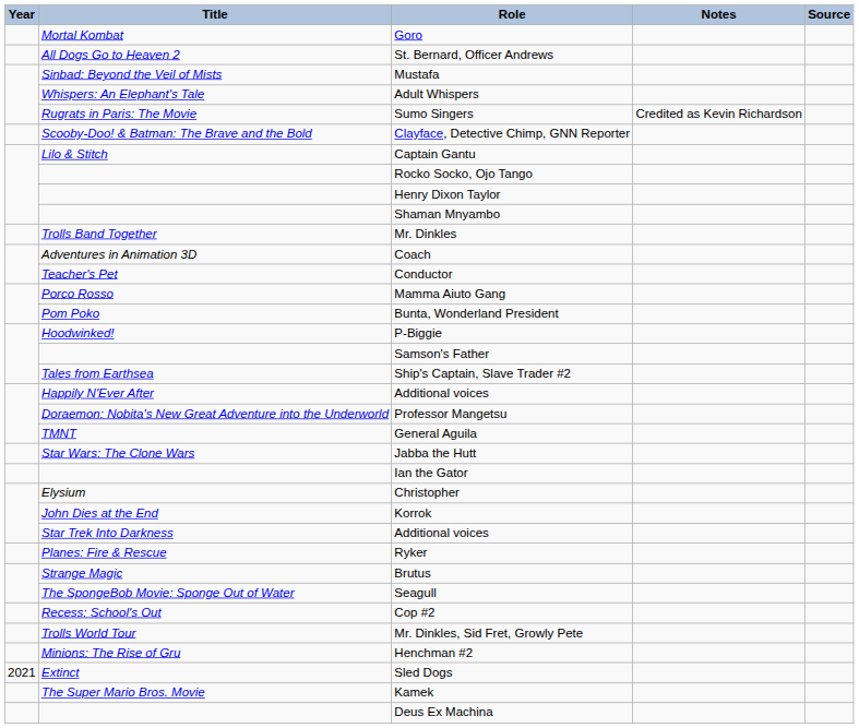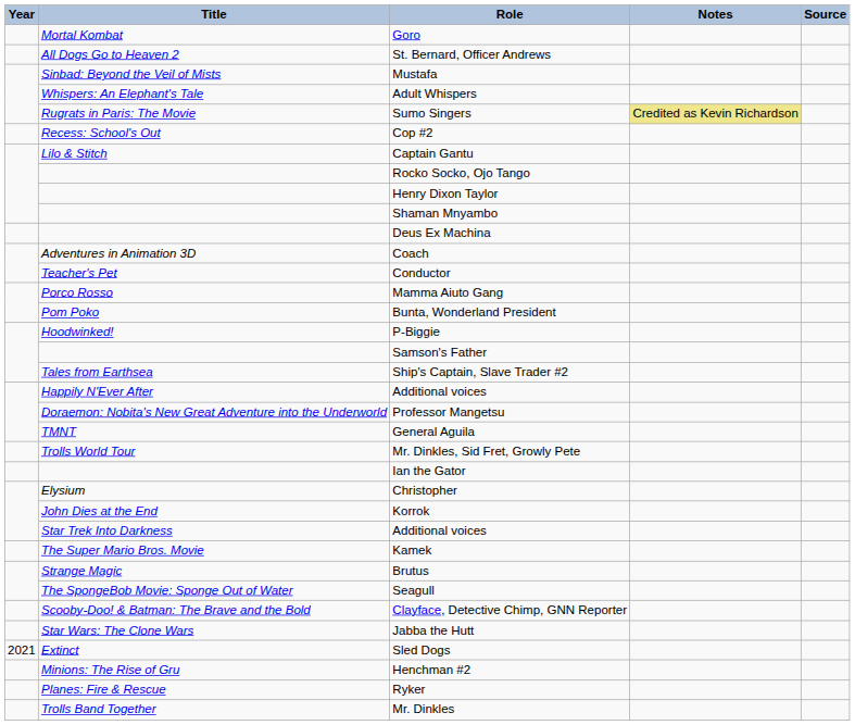 <table class="wikitable sortable plainrowheaders">
 <tr>
 <th style="background:#b0c4de;">Year </th>
 <th style="background:#b0c4de;">Title</th>
 <th style="background:#b0c4de;">Role </th>
 <th style="background:#b0c4de;" class="unsortable">Notes </th>
 <th style="background:#b0c4de;" class="unsortable">Source</th>
 </tr>
 <tr>
 <td></td>
 <td><em><a href='#'>Mortal Kombat</a></em></td>
 <td><a href='#'>Goro</a></td>
 <td> </td>
 <td></td>
 </tr>
 <tr>
 <td></td>
 <td><em><a href='#'>All Dogs Go to Heaven 2</a></em></td>
 <td>St. Bernard, Officer Andrews</td>
 <td> </td>
 <td></td>
 </tr>
 <tr>
 <td rowspan="3"></td>
 <td><em><a href='#'>Sinbad: Beyond the Veil of Mists</a></em></td>
 <td>Mustafa</td>
 <td></td>
 <td></td>
 </tr>
 <tr>
 <td><em><a href='#'>Whispers: An Elephant's Tale</a></em></td>
 <td>Adult Whispers</td>
 <td> </td>
 <td></td>
 </tr>
 <tr>
 <td><em><a href='#'>Rugrats in Paris: The Movie</a></em></td>
 <td>Sumo Singers</td>
-<td>Credited as Kevin Richardson</td>
+<td style="background: khaki;">Credited as Kevin Richardson</td>
 <td></td>
 </tr>
 <tr>
 <td></td>
-<td><em><a href='#'>Scooby-Doo! & Batman: The Brave and the Bold</a></em></td>
-<td><a href='#'>Clayface</a>, Detective Chimp, GNN Reporter</td>
-<td></td>
+<td><em><a href='#'>Recess: School's Out</a></em></td>
+<td>Cop #2</td>
+<td> </td>
 <td></td>
 </tr>
 <tr>
 <td rowspan="4"></td>
 <td><em><a href='#'>Lilo & Stitch</a></em></td>
 <td>Captain Gantu</td>
 <td> </td>
 <td></td>
 </tr>
 <tr>
 <td><em></em></td>
 <td>Rocko Socko, Ojo Tango</td>
 <td> </td>
 <td></td>
 </tr>
 <tr>
 <td><em></em></td>
 <td>Henry Dixon Taylor</td>
 <td> </td>
 <td></td>
 </tr>
 <tr>
 <td><em></em></td>
 <td>Shaman Mnyambo</td>
 <td> </td>
 <td></td>
 </tr>
 <tr>
 <td></td>
-<td><em><a href='#'>Trolls Band Together</a></em></td>
-<td>Mr. Dinkles</td>
-<td></td>
+<td><em></em></td>
+<td>Deus Ex Machina</td>
+<td> </td>
 <td></td>
 </tr>
 <tr>
 <td rowspan="2"></td>
 <td><em>Adventures in Animation 3D</em></td>
 <td>Coach</td>
 <td> </td>
 <td></td>
 </tr>
 <tr>
 <td><em><a href='#'>Teacher's Pet</a></em></td>
 <td>Conductor</td>
 <td> </td>
 <td></td>
 </tr>
 <tr>
 <td rowspan="2"></td>
 <td><em><a href='#'>Porco Rosso</a></em></td>
 <td>Mamma Aiuto Gang</td>
 <td> </td>
 <td></td>
 </tr>
 <tr>
 <td><em><a href='#'>Pom Poko</a></em></td>
 <td>Bunta, Wonderland President</td>
 <td> </td>
 <td></td>
 </tr>
 <tr>
 <td rowspan="3"></td>
 <td><em><a href='#'>Hoodwinked!</a></em></td>
 <td>P-Biggie</td>
 <td> </td>
 <td></td>
 </tr>
 <tr>
 <td><em></em></td>
 <td>Samson's Father</td>
 <td> </td>
 <td></td>
 </tr>
 <tr>
 <td><em><a href='#'>Tales from Earthsea</a></em></td>
 <td>Ship's Captain, Slave Trader #2</td>
 <td> </td>
 <td></td>
 </tr>
 <tr>
 <td rowspan="3"></td>
 <td><em><a href='#'>Happily N'Ever After</a></em></td>
 <td>Additional voices</td>
 <td> </td>
 <td></td>
 </tr>
 <tr>
 <td><em><a href='#'>Doraemon: Nobita's New Great Adventure into the Underworld</a></em></td>
 <td>Professor Mangetsu</td>
 <td></td>
 <td></td>
 </tr>
 <tr>
 <td><em><a href='#'>TMNT</a></em></td>
 <td>General Aguila</td>
 <td> </td>
 <td></td>
 </tr>
 <tr>
 <td></td>
-<td><em><a href='#'>Star Wars: The Clone Wars</a></em></td>
-<td>Jabba the Hutt</td>
-<td> </td>
+<td><em><a href='#'>Trolls World Tour</a></em></td>
+<td>Mr. Dinkles, Sid Fret, Growly Pete</td>
+<td></td>
 <td></td>
 </tr>
 <tr>
 <td></td>
 <td><em></em></td>
 <td>Ian the Gator</td>
 <td> </td>
 <td></td>
 </tr>
 <tr>
 <td rowspan="3"></td>
 <td><em>Elysium</em></td>
 <td>Christopher</td>
 <td></td>
 <td> </td>
 </tr>
 <tr>
 <td><em><a href='#'>John Dies at the End</a></em></td>
 <td>Korrok</td>
 <td> </td>
 <td></td>
 </tr>
 <tr>
 <td><em><a href='#'>Star Trek Into Darkness</a></em></td>
 <td>Additional voices</td>
 <td> </td>
 <td></td>
 </tr>
 <tr>
 <td></td>
-<td><em><a href='#'>Planes: Fire & Rescue</a></em></td>
-<td>Ryker</td>
-<td> </td>
+<td><em><a href='#'>The Super Mario Bros. Movie</a></em></td>
+<td>Kamek</td>
+<td></td>
 <td></td>
 </tr>
 <tr>
 <td rowspan="2"></td>
 <td><em><a href='#'>Strange Magic</a></em></td>
 <td>Brutus</td>
 <td> </td>
 <td></td>
 </tr>
 <tr>
 <td><em><a href='#'>The SpongeBob Movie: Sponge Out of Water</a></em></td>
 <td>Seagull</td>
 <td> </td>
 <td></td>
 </tr>
 <tr>
 <td></td>
-<td><em><a href='#'>Recess: School's Out</a></em></td>
-<td>Cop #2</td>
+<td><em><a href='#'>Scooby-Doo! & Batman: The Brave and the Bold</a></em></td>
+<td><a href='#'>Clayface</a>, Detective Chimp, GNN Reporter</td>
+<td></td>
+<td></td>
+</tr>
+<tr>
+<td></td>
+<td><em><a href='#'>Star Wars: The Clone Wars</a></em></td>
+<td>Jabba the Hutt</td>
 <td> </td>
 <td></td>
 </tr>
 <tr>
-<td></td>
-<td><em><a href='#'>Trolls World Tour</a></em></td>
-<td>Mr. Dinkles, Sid Fret, Growly Pete</td>
+<td>2021</td>
+<td><em><a href='#'>Extinct</a></em></td>
+<td>Sled Dogs</td>
 <td></td>
 <td></td>
 </tr>
 <tr>
 <td></td>
 <td><em><a href='#'>Minions: The Rise of Gru</a></em></td>
 <td>Henchman #2</td>
 <td></td>
 <td></td>
 </tr>
 <tr>
-<td>2021</td>
-<td><em><a href='#'>Extinct</a></em></td>
-<td>Sled Dogs</td>
 <td></td>
+<td><em><a href='#'>Planes: Fire & Rescue</a></em></td>
+<td>Ryker</td>
+<td> </td>
 <td></td>
 </tr>
 <tr>
 <td></td>
-<td><em><a href='#'>The Super Mario Bros. Movie</a></em></td>
-<td>Kamek</td>
+<td><em><a href='#'>Trolls Band Together</a></em></td>
+<td>Mr. Dinkles</td>
 <td></td>
 <td></td>
 </tr>
-<tr>
-<td></td>
-<td><em></em></td>
-<td>Deus Ex Machina</td>
-<td> </td>
-<td></td>
-</tr>
 </table>
